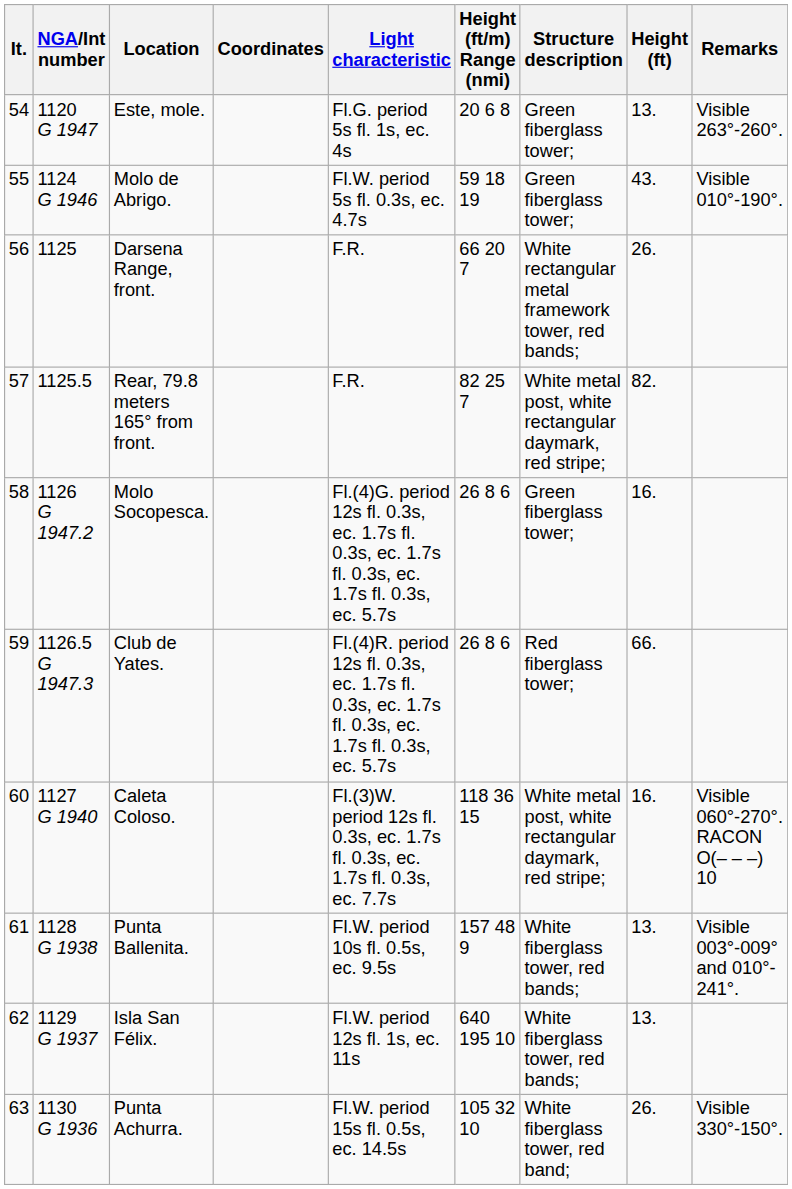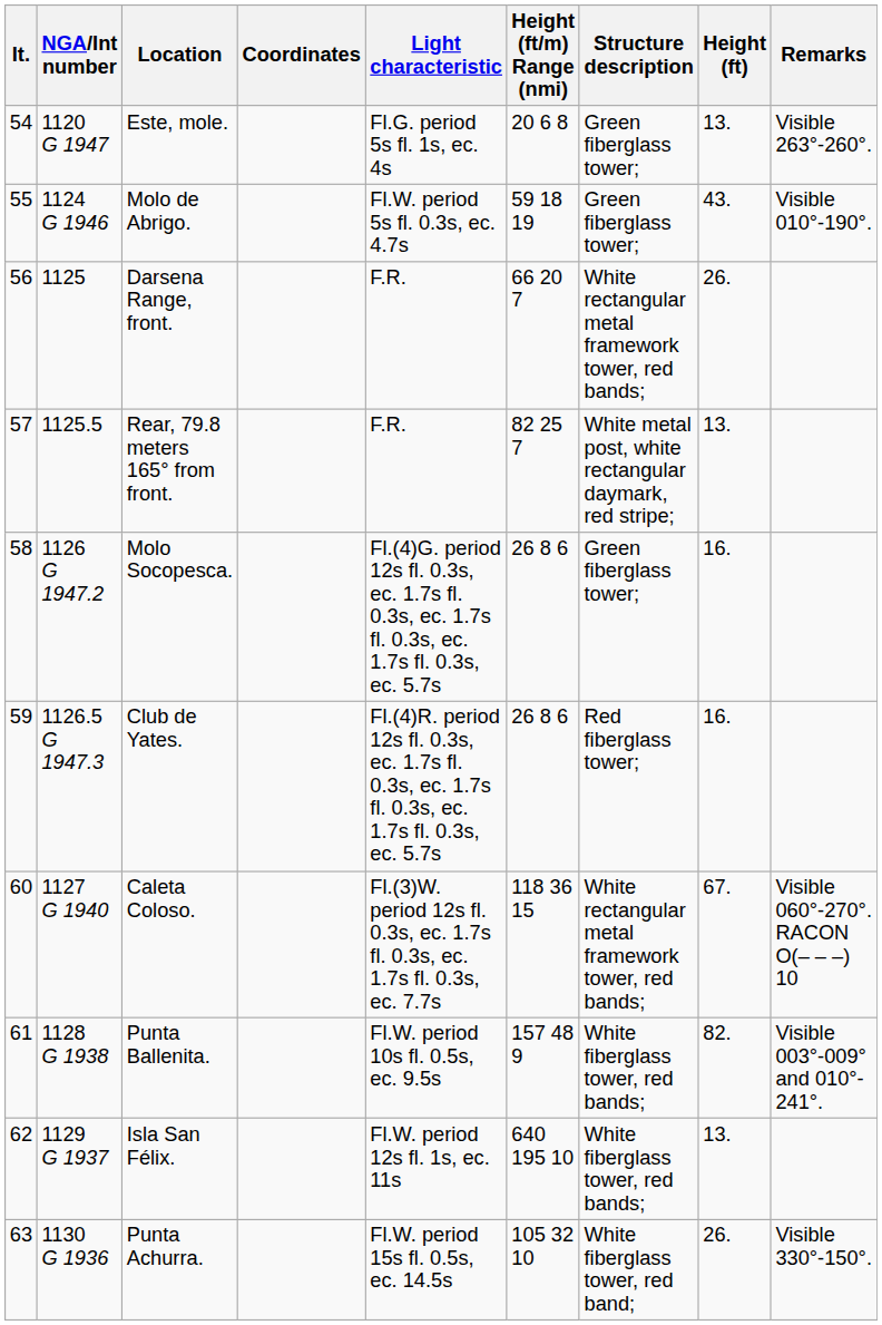 <table class=wikitable>
 <tr style>
 <th width="30">It.</th>
 <th width="70"><a href='#'>NGA</a>/Int<br>number</th>
 <th width="150">Location</th>
 <th width="80">Coordinates</th>
 <th width="200"><a href='#'>Light<br>characteristic</a></th>
 <th width="50">Height (ft/m)<br>Range (nmi)</th>
 <th width="150">Structure<br>description</th>
 <th width="30">Height (ft)</th>
 <th width="200">Remarks</th>
 </tr>
 <tr valign="top">
 <td>54</td>
 <td>1120<br><em>G 1947</em></td>
 <td>Este, mole.</td>
 <td></td>
 <td>Fl.G. period 5s fl. 1s, ec. 4s</td>
 <td>20 6 8</td>
 <td>Green fiberglass tower;</td>
 <td>13.</td>
 <td>Visible 263°-260°.</td>
 </tr>
 <tr valign="top">
 <td>55</td>
 <td>1124<br><em>G 1946</em></td>
 <td>Molo de Abrigo.</td>
 <td></td>
 <td>Fl.W. period 5s fl. 0.3s, ec. 4.7s</td>
 <td>59 18 19</td>
 <td>Green fiberglass tower;</td>
 <td>43.</td>
 <td>Visible 010°-190°.</td>
 </tr>
 <tr valign="top">
 <td>56</td>
 <td>1125</td>
 <td>Darsena Range, front.</td>
 <td></td>
 <td>F.R.</td>
 <td>66 20 7</td>
 <td>White rectangular metal  framework tower, red bands;</td>
 <td>26.</td>
 <td></td>
 </tr>
 <tr valign="top">
 <td>57</td>
 <td>1125.5</td>
 <td>Rear, 79.8 meters 165° from  front.</td>
 <td></td>
 <td>F.R.</td>
 <td>82 25 7</td>
 <td>White metal post, white  rectangular daymark, red  stripe;</td>
-<td>82.</td>
+<td>13.</td>
 <td></td>
 </tr>
 <tr valign="top">
 <td>58</td>
 <td>1126<br><em>G 1947.2</em></td>
 <td>Molo Socopesca.</td>
 <td></td>
 <td>Fl.(4)G. period 12s fl. 0.3s, ec. 1.7s fl. 0.3s, ec. 1.7s fl. 0.3s, ec. 1.7s fl. 0.3s, ec. 5.7s</td>
 <td>26 8 6</td>
 <td>Green fiberglass tower;</td>
 <td>16.</td>
 <td></td>
 </tr>
 <tr valign="top">
 <td>59</td>
 <td>1126.5<br><em>G 1947.3</em></td>
 <td>Club de Yates.</td>
 <td></td>
 <td>Fl.(4)R. period 12s fl. 0.3s, ec. 1.7s fl. 0.3s, ec. 1.7s fl. 0.3s, ec. 1.7s fl. 0.3s, ec. 5.7s</td>
 <td>26 8 6</td>
 <td>Red fiberglass tower;</td>
-<td>66.</td>
+<td>16.</td>
 <td></td>
 </tr>
 <tr valign="top">
 <td>60</td>
 <td>1127<br><em>G 1940</em></td>
 <td>Caleta Coloso.</td>
 <td></td>
 <td>Fl.(3)W. period 12s fl. 0.3s, ec. 1.7s fl. 0.3s, ec. 1.7s fl. 0.3s, ec. 7.7s</td>
 <td>118 36 15</td>
-<td>White metal post, white  rectangular daymark, red  stripe;</td>
-<td>16.</td>
+<td>White rectangular metal  framework tower, red bands;</td>
+<td>67.</td>
 <td>Visible 060°-270°. RACON O(– – –) 10</td>
 </tr>
 <tr valign="top">
 <td>61</td>
 <td>1128<br><em>G 1938</em></td>
 <td>Punta Ballenita.</td>
 <td></td>
 <td>Fl.W. period 10s fl. 0.5s, ec. 9.5s</td>
 <td>157 48 9</td>
 <td>White fiberglass tower, red  bands;</td>
-<td>13.</td>
+<td>82.</td>
 <td>Visible 003°-009° and 010°- 241°.</td>
 </tr>
 <tr valign="top">
 <td>62</td>
 <td>1129<br><em>G 1937</em></td>
 <td>Isla San Félix.</td>
 <td></td>
 <td>Fl.W. period 12s fl. 1s, ec. 11s</td>
 <td>640 195 10</td>
 <td>White fiberglass tower, red  bands;</td>
 <td>13.</td>
 <td></td>
 </tr>
 <tr valign="top">
 <td>63</td>
 <td>1130<br><em>G 1936</em></td>
 <td>Punta Achurra.</td>
 <td></td>
 <td>Fl.W. period 15s fl. 0.5s, ec. 14.5s</td>
 <td>105 32 10</td>
 <td>White fiberglass tower, red band;</td>
 <td>26.</td>
 <td>Visible 330°-150°.</td>
 </tr>
 </table>
